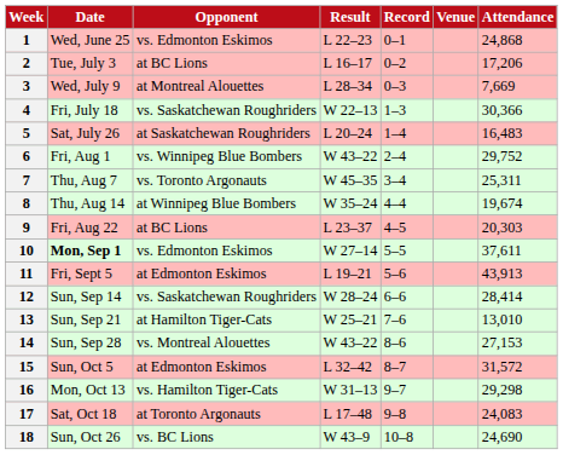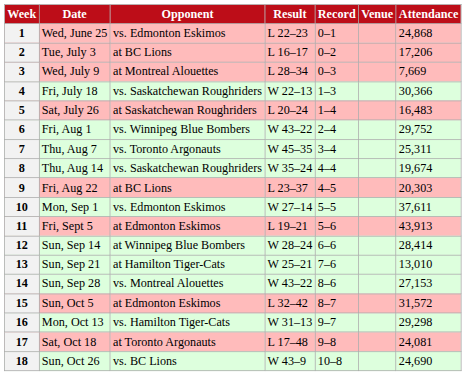 <table class="wikitable sortable">
 <tr>
 <th style="background:#bd0d18;color:#FFFFFF;">Week</th>
 <th style="background:#bd0d18;color:#FFFFFF;">Date</th>
 <th style="background:#bd0d18;color:#FFFFFF;">Opponent</th>
 <th style="background:#bd0d18;color:#FFFFFF;">Result</th>
 <th style="background:#bd0d18;color:#FFFFFF;">Record</th>
 <th style="background:#bd0d18;color:#FFFFFF;">Venue</th>
 <th style="background:#bd0d18;color:#FFFFFF;">Attendance</th>
 </tr>
 <tr style="background:#ffbbbb">
 <th>1</th>
 <td>Wed, June 25</td>
 <td>vs. Edmonton Eskimos</td>
 <td>L 22–23</td>
 <td>0–1</td>
 <td></td>
 <td>24,868</td>
 </tr>
 <tr style="background:#ffbbbb">
 <th>2</th>
 <td>Tue, July 3</td>
 <td>at BC Lions</td>
 <td>L 16–17</td>
 <td>0–2</td>
 <td></td>
 <td>17,206</td>
 </tr>
 <tr style="background:#ffbbbb">
 <th>3</th>
 <td>Wed, July 9</td>
 <td>at Montreal Alouettes</td>
 <td>L 28–34</td>
 <td>0–3</td>
 <td></td>
 <td>7,669</td>
 </tr>
 <tr style="background:#ddffdd">
 <th>4</th>
 <td>Fri, July 18</td>
 <td>vs. Saskatchewan Roughriders</td>
 <td>W 22–13</td>
 <td>1–3</td>
 <td></td>
 <td>30,366</td>
 </tr>
 <tr style="background:#ffbbbb">
 <th>5</th>
 <td>Sat, July 26</td>
 <td>at Saskatchewan Roughriders</td>
 <td>L 20–24</td>
 <td>1–4</td>
 <td></td>
 <td>16,483</td>
 </tr>
 <tr style="background:#ddffdd">
 <th>6</th>
 <td>Fri, Aug 1</td>
 <td>vs. Winnipeg Blue Bombers</td>
 <td>W 43–22</td>
 <td>2–4</td>
 <td></td>
 <td>29,752</td>
 </tr>
 <tr style="background:#ddffdd">
 <th>7</th>
 <td>Thu, Aug 7</td>
 <td>vs. Toronto Argonauts</td>
 <td>W 45–35</td>
 <td>3–4</td>
 <td></td>
 <td>25,311</td>
 </tr>
 <tr style="background:#ddffdd">
 <th>8</th>
 <td>Thu, Aug 14</td>
-<td>at Winnipeg Blue Bombers</td>
+<td>vs. Saskatchewan Roughriders</td>
 <td>W 35–24</td>
 <td>4–4</td>
 <td></td>
 <td>19,674</td>
 </tr>
 <tr style="background:#ffbbbb">
 <th>9</th>
 <td>Fri, Aug 22</td>
 <td>at BC Lions</td>
 <td>L 23–37</td>
 <td>4–5</td>
 <td></td>
 <td>20,303</td>
 </tr>
 <tr style="background:#ddffdd">
 <th>10</th>
-<td><strong>Mon, Sep 1</strong></td>
+<td>Mon, Sep 1</td>
 <td>vs. Edmonton Eskimos</td>
 <td>W 27–14</td>
 <td>5–5</td>
 <td></td>
 <td>37,611</td>
 </tr>
 <tr style="background:#ffbbbb">
 <th>11</th>
 <td>Fri, Sept 5</td>
 <td>at Edmonton Eskimos</td>
 <td>L 19–21</td>
 <td>5–6</td>
 <td></td>
 <td>43,913</td>
 </tr>
 <tr style="background:#ddffdd">
 <th>12</th>
 <td>Sun, Sep 14</td>
-<td>vs. Saskatchewan Roughriders</td>
+<td>at Winnipeg Blue Bombers</td>
 <td>W 28–24</td>
 <td>6–6</td>
 <td></td>
 <td>28,414</td>
 </tr>
 <tr style="background:#ddffdd">
 <th>13</th>
 <td>Sun, Sep 21</td>
 <td>at Hamilton Tiger-Cats</td>
 <td>W 25–21</td>
 <td>7–6</td>
 <td></td>
 <td>13,010</td>
 </tr>
 <tr style="background:#ddffdd">
 <th>14</th>
 <td>Sun, Sep 28</td>
 <td>vs. Montreal Alouettes</td>
 <td>W 43–22</td>
 <td>8–6</td>
 <td></td>
 <td>27,153</td>
 </tr>
 <tr style="background:#ffbbbb">
 <th>15</th>
 <td>Sun, Oct 5</td>
 <td>at Edmonton Eskimos</td>
 <td>L 32–42</td>
 <td>8–7</td>
 <td></td>
 <td>31,572</td>
 </tr>
 <tr style="background:#ddffdd">
 <th>16</th>
 <td>Mon, Oct 13</td>
 <td>vs. Hamilton Tiger-Cats</td>
 <td>W 31–13</td>
 <td>9–7</td>
 <td></td>
 <td>29,298</td>
 </tr>
 <tr style="background:#ffbbbb">
 <th>17</th>
 <td>Sat, Oct 18</td>
 <td>at Toronto Argonauts</td>
 <td>L 17–48</td>
 <td>9–8</td>
 <td></td>
-<td>24,083</td>
+<td>24,081</td>
 </tr>
 <tr style="background:#ddffdd">
 <th>18</th>
 <td>Sun, Oct 26</td>
 <td>vs. BC Lions</td>
 <td>W 43–9</td>
 <td>10–8</td>
 <td></td>
 <td>24,690</td>
 </tr>
 </table>
